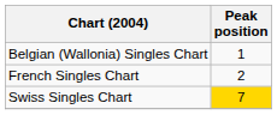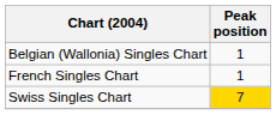 <table class="wikitable sortable">
 <tr>
 <th>Chart (2004)</th>
 <th>Peak<br>position</th>
 </tr>
 <tr>
 <td>Belgian (Wallonia) Singles Chart</td>
 <td align="center">1</td>
 </tr>
 <tr>
 <td>French Singles Chart</td>
-<td align="center">2</td>
+<td align="center">1</td>
 </tr>
 <tr>
 <td>Swiss Singles Chart</td>
 <td align="center" style="background: gold;">7</td>
 </tr>
 <tr>
 </tr>
 </table>
